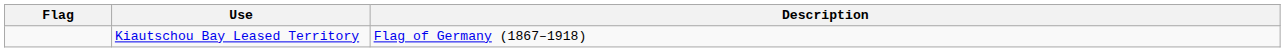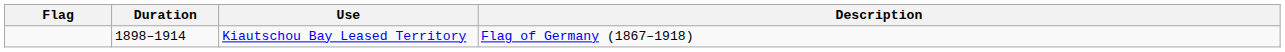 <table class="wikitable" width="100%">
 <tr>
 <th style="width:100px;">Flag</th>
+<th style="width:100px;">Duration</th>
 <th style="width:250px;">Use</th>
 <th style="min-width:250px">Description</th>
 </tr>
 <tr>
 <td></td>
+<td>1898–1914</td>
 <td><a href='#'>Kiautschou Bay Leased Territory</a></td>
 <td><a href='#'>Flag of Germany</a> (1867–1918)</td>
 </tr>
 </table>
